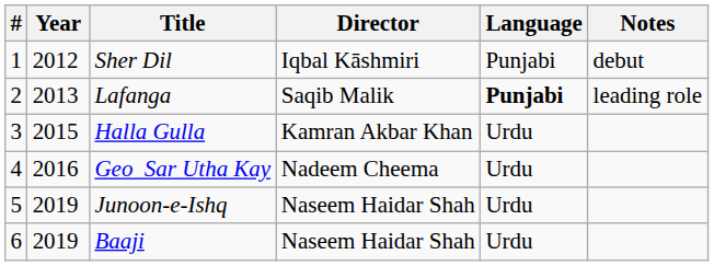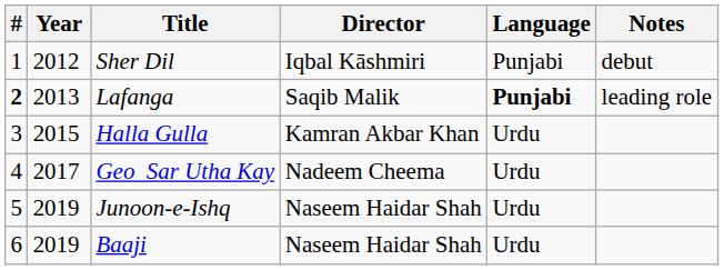 <table class="wikitable sortable">
 <tr>
 <th>#</th>
 <th>Year</th>
 <th>Title</th>
 <th>Director</th>
 <th>Language</th>
 <th>Notes</th>
 </tr>
 <tr>
 <td>1</td>
 <td>2012 </td>
 <td><em>Sher Dil</em></td>
 <td>Iqbal Kāshmiri</td>
 <td>Punjabi</td>
 <td>debut</td>
 </tr>
 <tr>
-<td>2</td>
+<td><strong>2</strong></td>
 <td>2013</td>
 <td><em>Lafanga</em></td>
 <td>Saqib Malik</td>
 <td><strong>Punjabi</strong></td>
 <td>leading role</td>
 </tr>
 <tr>
 <td>3</td>
 <td>2015 </td>
 <td><em><a href='#'>Halla Gulla</a></em></td>
 <td>Kamran Akbar Khan</td>
 <td>Urdu</td>
 <td></td>
 </tr>
 <tr>
 <td>4</td>
-<td>2016</td>
+<td>2017</td>
 <td><em><a href='#'>Geo  Sar Utha Kay</a></em></td>
 <td>Nadeem Cheema</td>
 <td>Urdu</td>
 <td></td>
 </tr>
 <tr>
 <td>5</td>
 <td>2019</td>
 <td><em>Junoon-e-Ishq</em></td>
 <td>Naseem Haidar Shah</td>
 <td>Urdu</td>
 <td></td>
 </tr>
 <tr>
 <td>6</td>
 <td>2019</td>
 <td><em><a href='#'>Baaji</a></em></td>
 <td>Naseem Haidar Shah</td>
 <td>Urdu</td>
 <td></td>
 </tr>
 </table>
